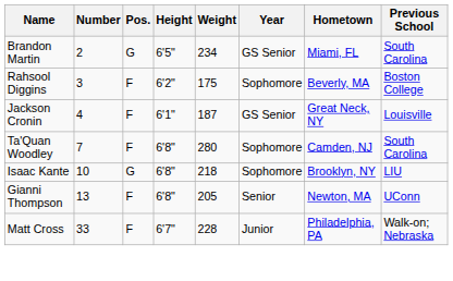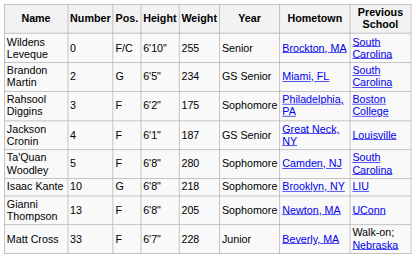 <table class="wikitable sortable" border="1">
 <tr>
 <th>Name</th>
 <th>Number</th>
 <th>Pos.</th>
 <th>Height</th>
 <th>Weight</th>
 <th>Year</th>
 <th>Hometown</th>
 <th class="unsortable">Previous School</th>
+</tr>
+<tr>
+<td>Wildens Leveque</td>
+<td>0</td>
+<td>F/C</td>
+<td>6'10"</td>
+<td>255</td>
+<td>Senior</td>
+<td><a href='#'>Brockton, MA</a></td>
+<td><a href='#'>South Carolina</a></td>
 </tr>
 <tr>
 <td>Brandon Martin</td>
 <td>2</td>
 <td>G</td>
 <td>6'5"</td>
 <td>234</td>
 <td>GS Senior</td>
 <td><a href='#'>Miami, FL</a></td>
 <td><a href='#'>South Carolina</a></td>
 </tr>
 <tr>
 <td>Rahsool Diggins</td>
 <td>3</td>
 <td>F</td>
 <td>6'2"</td>
 <td>175</td>
 <td>Sophomore</td>
-<td><a href='#'>Beverly, MA</a></td>
+<td><a href='#'>Philadelphia, PA</a></td>
 <td><a href='#'>Boston College</a></td>
 </tr>
 <tr>
 <td>Jackson Cronin</td>
 <td>4</td>
 <td>F</td>
 <td>6'1"</td>
 <td>187</td>
 <td>GS Senior</td>
 <td><a href='#'>Great Neck, NY</a></td>
 <td><a href='#'>Louisville</a></td>
 </tr>
 <tr>
 <td>Ta'Quan Woodley</td>
-<td>7</td>
+<td>5</td>
 <td>F</td>
 <td>6'8"</td>
 <td>280</td>
 <td>Sophomore</td>
 <td><a href='#'>Camden, NJ</a></td>
 <td><a href='#'>South Carolina</a></td>
 </tr>
 <tr>
 <td>Isaac Kante</td>
 <td>10</td>
 <td>G</td>
 <td>6'8"</td>
 <td>218</td>
 <td>Sophomore</td>
 <td><a href='#'>Brooklyn, NY</a></td>
 <td><a href='#'>LIU</a></td>
 </tr>
 <tr>
 <td>Gianni Thompson</td>
 <td>13</td>
 <td>F</td>
 <td>6'8"</td>
 <td>205</td>
-<td>Senior</td>
+<td>Sophomore</td>
 <td><a href='#'>Newton, MA</a></td>
 <td><a href='#'>UConn</a></td>
 </tr>
 <tr>
 <td>Matt Cross</td>
 <td>33</td>
 <td>F</td>
 <td>6'7"</td>
 <td>228</td>
 <td>Junior</td>
-<td><a href='#'>Philadelphia, PA</a></td>
+<td><a href='#'>Beverly, MA</a></td>
 <td>Walk-on; <a href='#'>Nebraska</a></td>
 </tr>
 </table>
